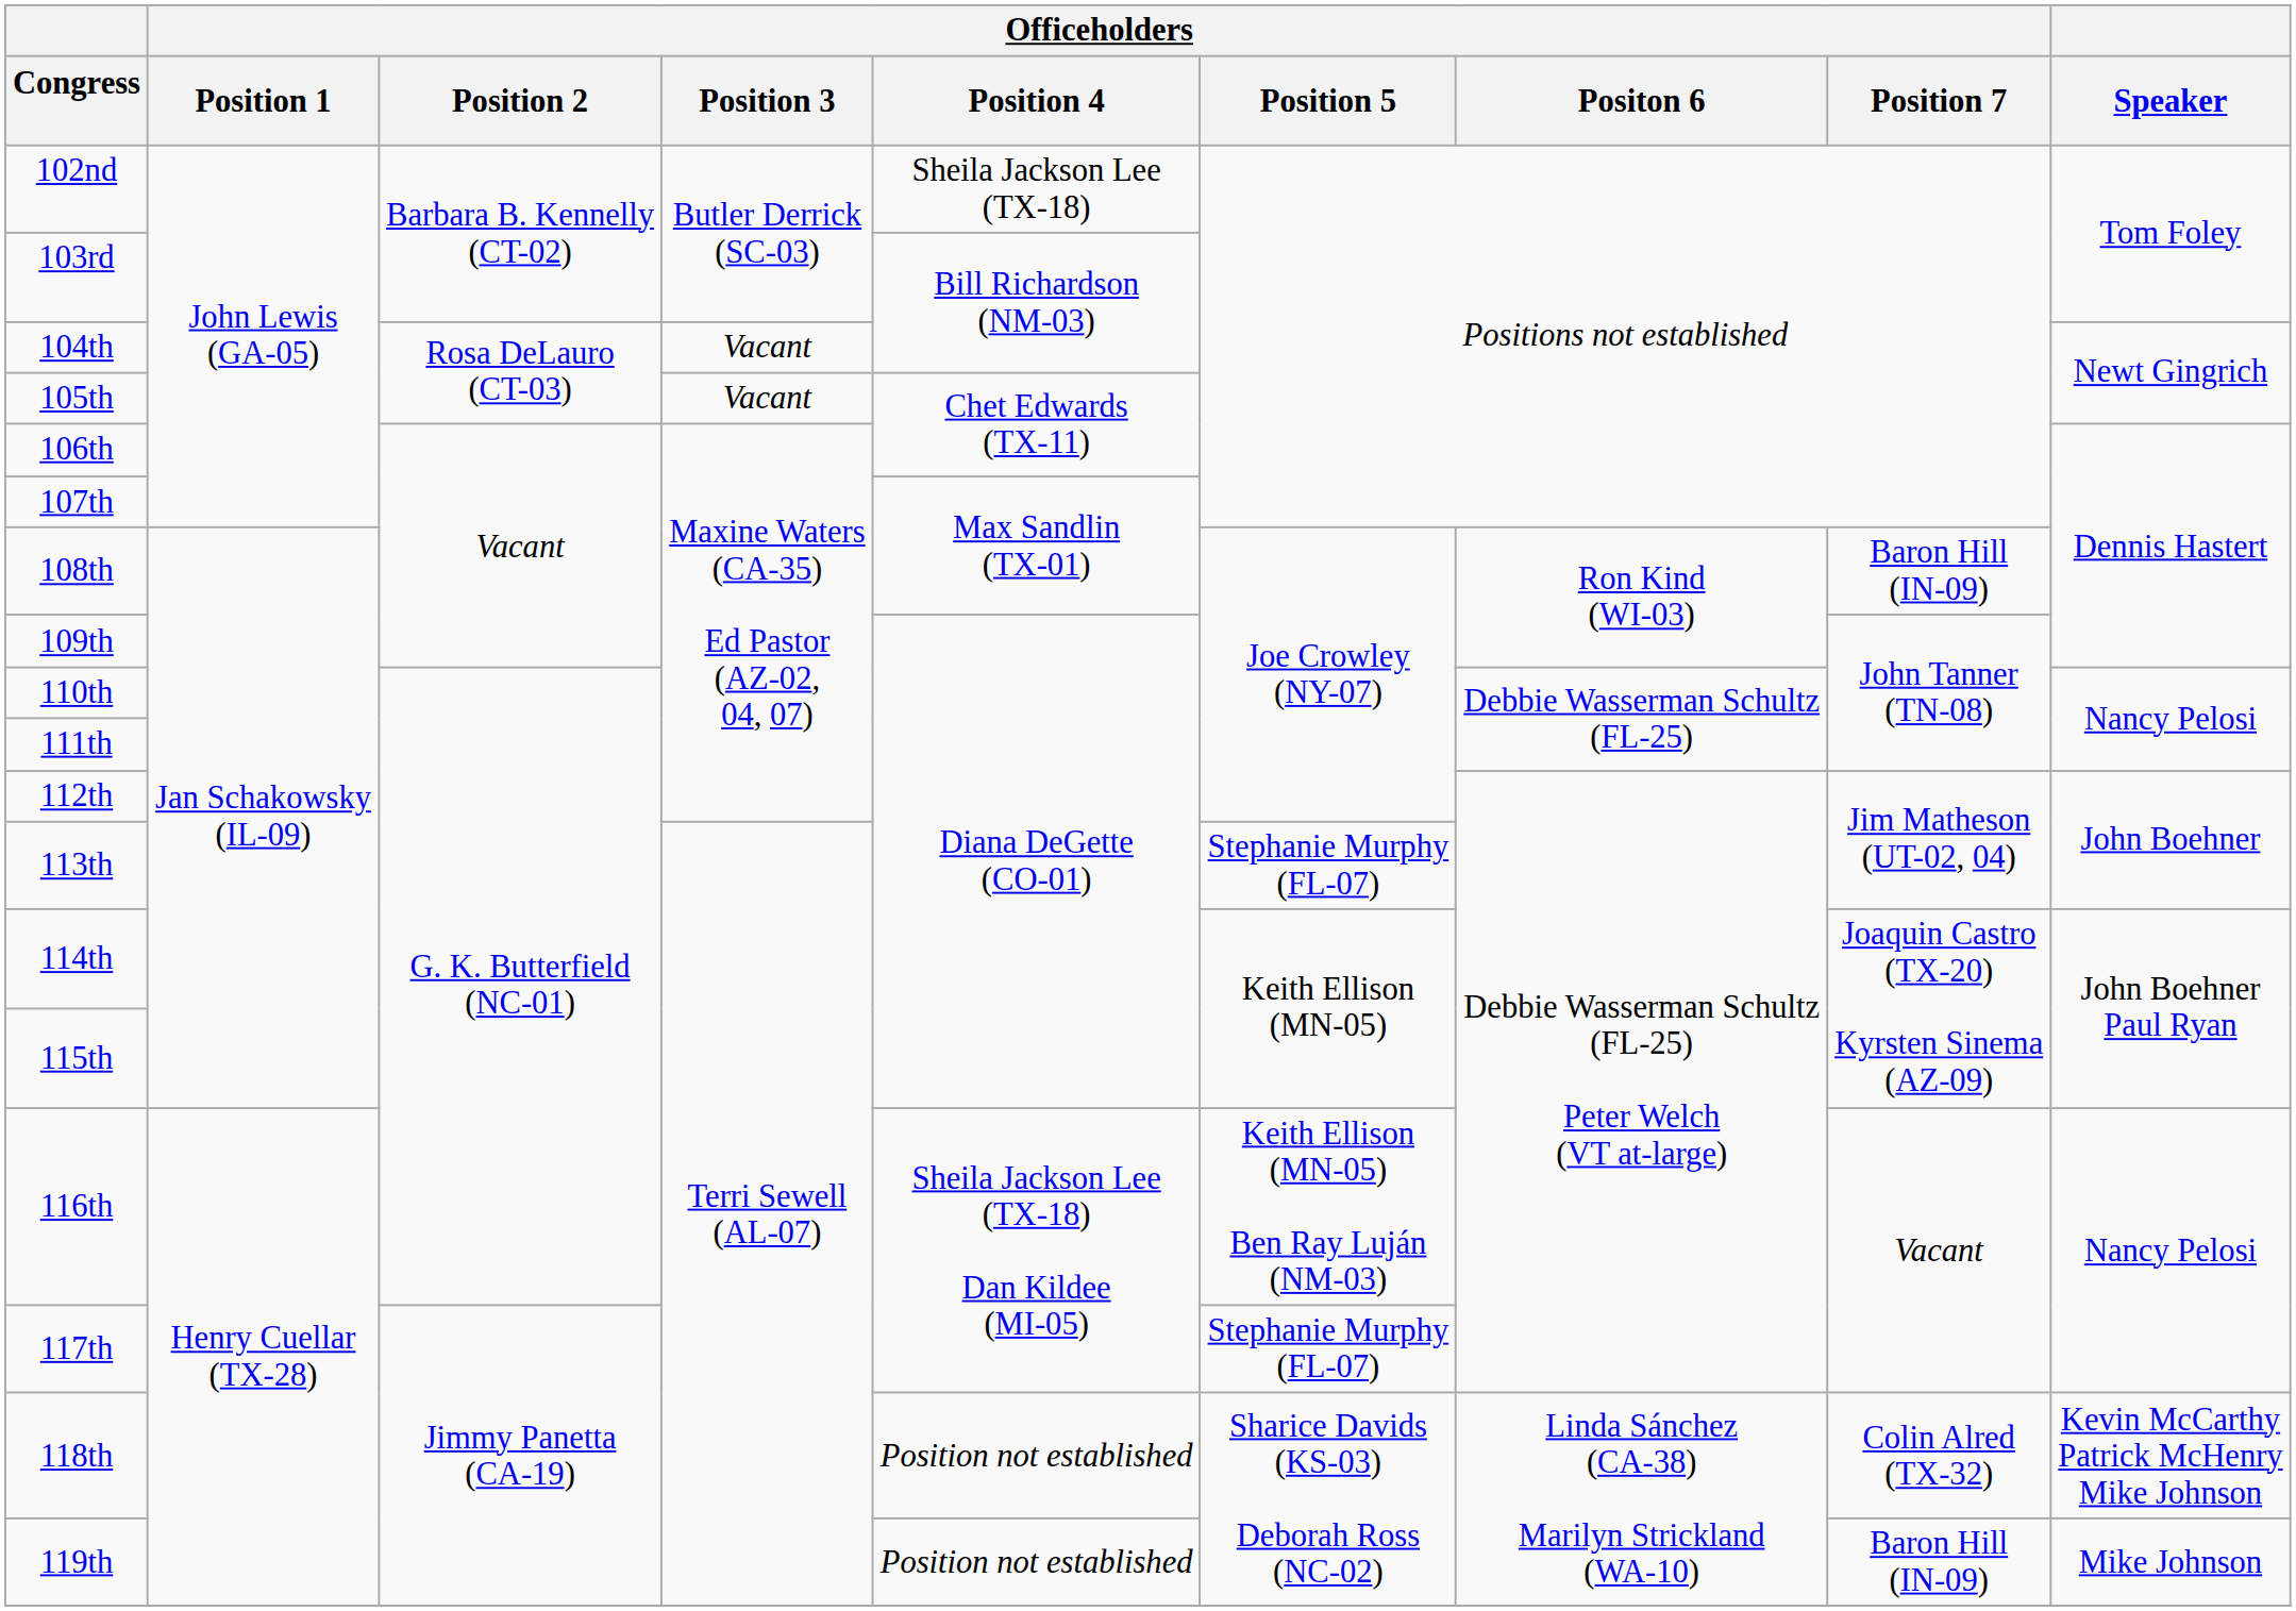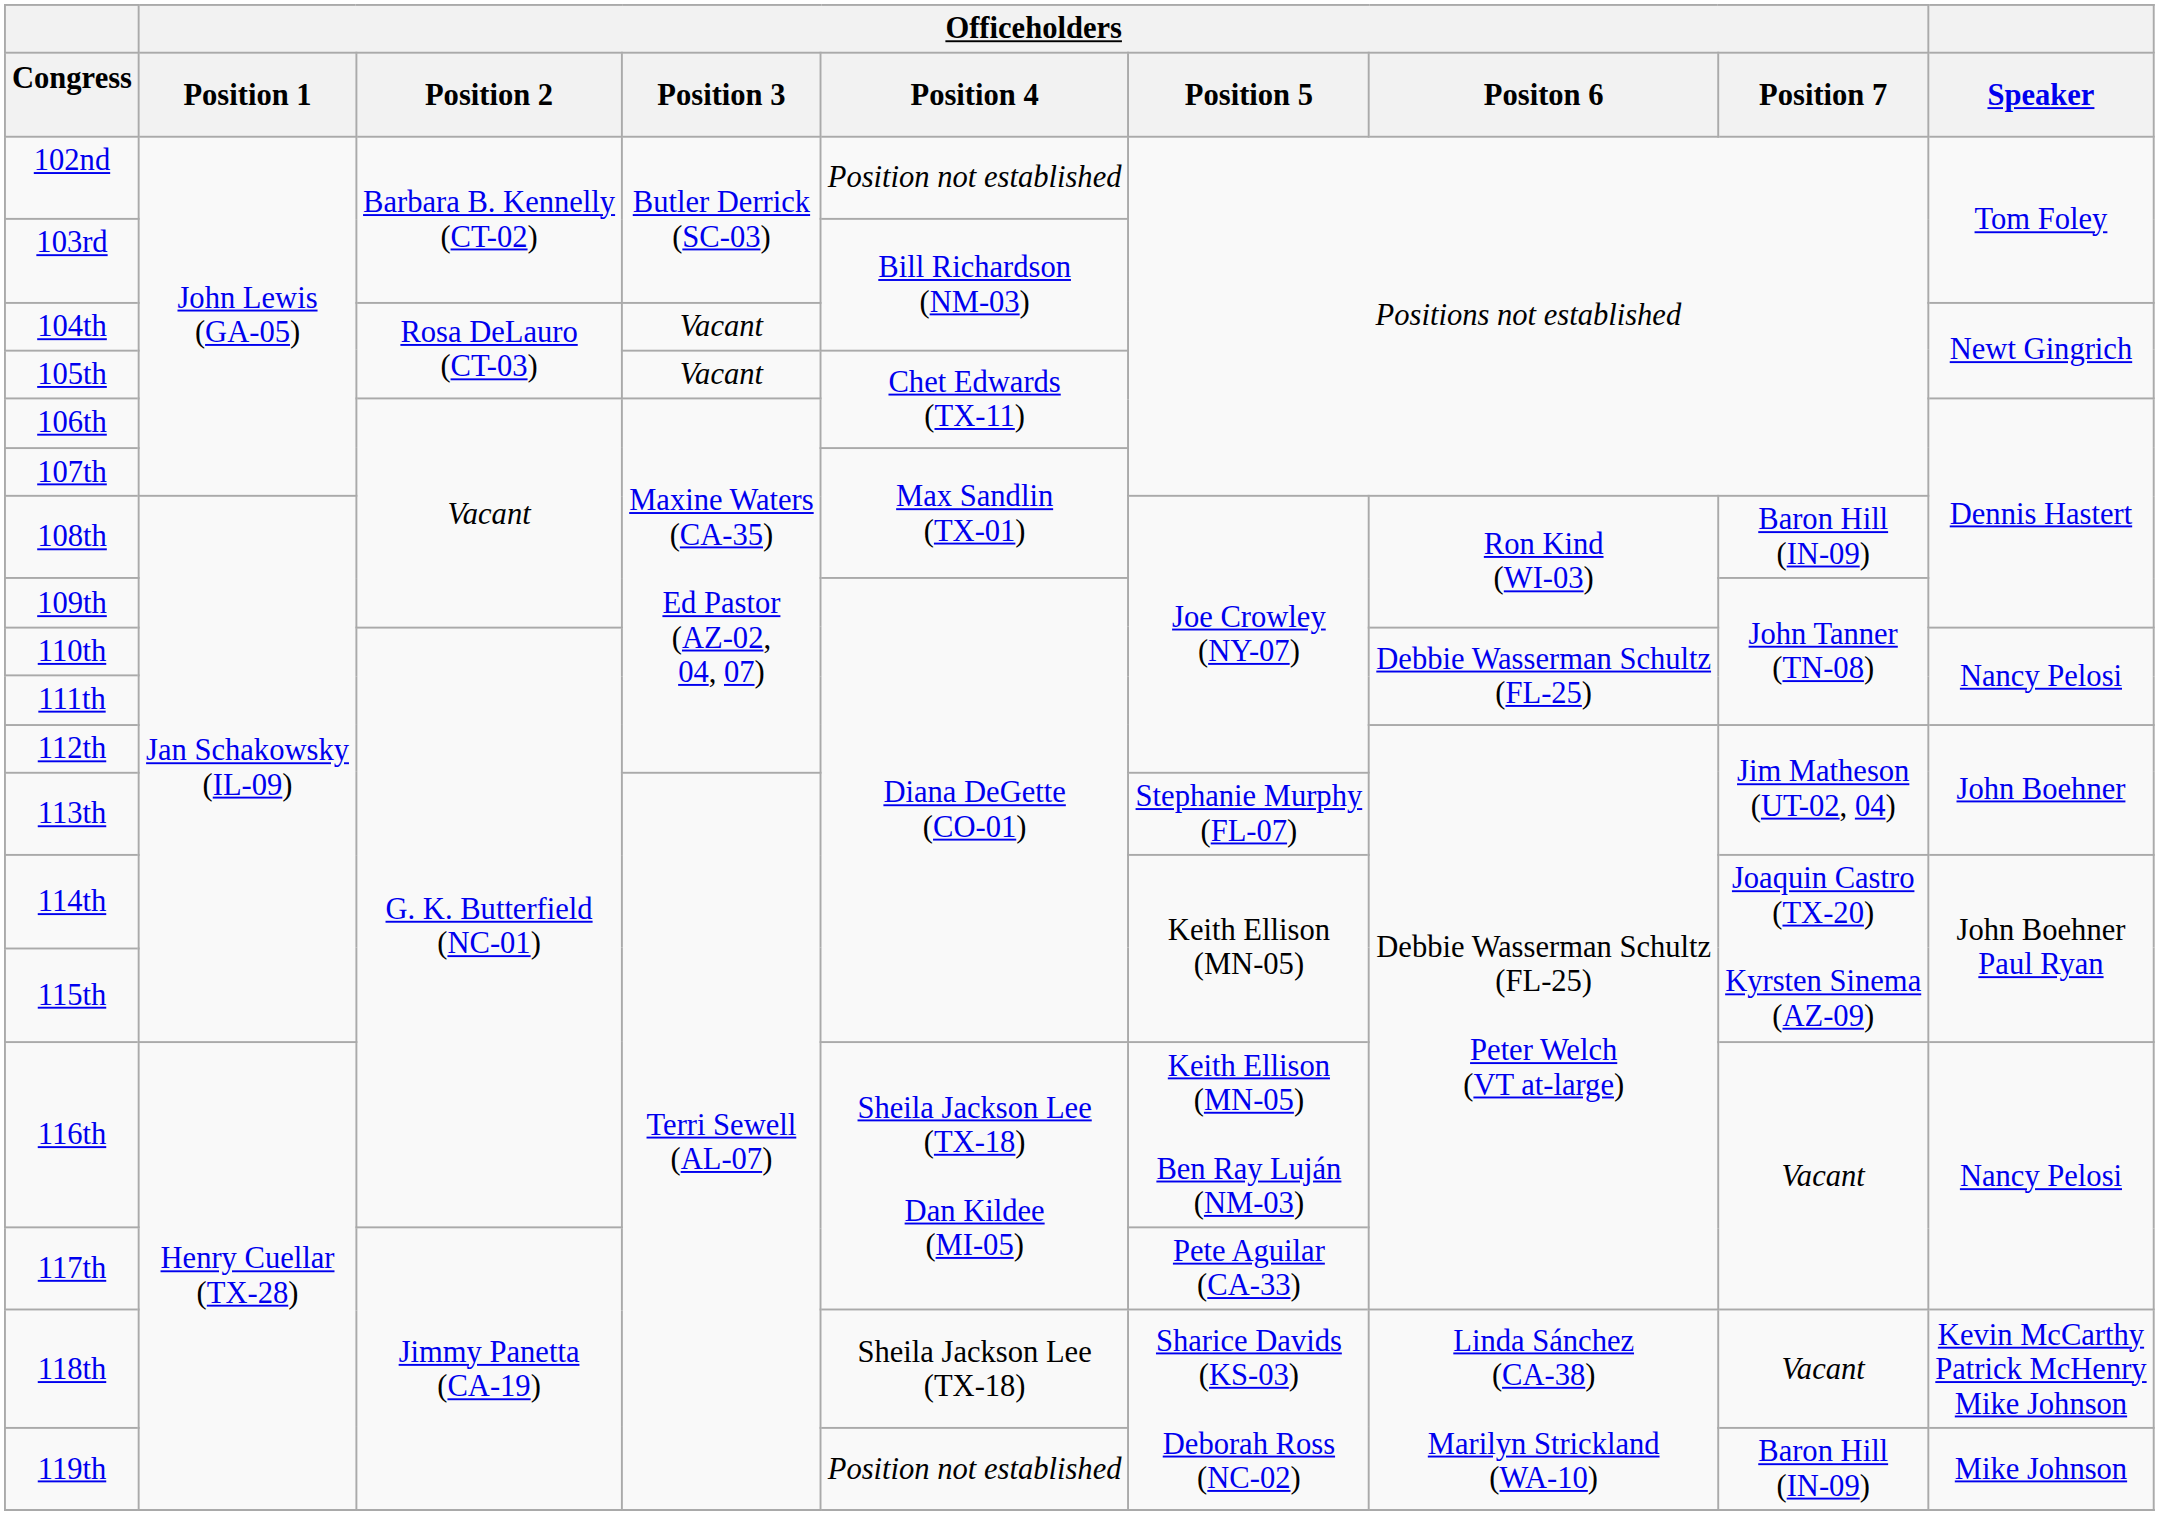 <table class="wikitable sortable" style="text-align:center">
 <tr>
 <th><br></th>
 <th colspan=7><u>Officeholders</u></th>
 <th></th>
 </tr>
 <tr>
 <th>Congress<br><br></th>
 <th>Position 1</th>
 <th>Position 2</th>
 <th>Position 3</th>
 <th>Position 4</th>
 <th>Position 5</th>
 <th>Positon 6</th>
 <th>Position 7<br></th>
 <th><a href='#'>Speaker</a><br></th>
 </tr>
 <tr>
 <td><a href='#'>102nd</a><br><br></td>
 <td rowspan=6><a href='#'>John Lewis</a><br>(<a href='#'>GA-05</a>)</td>
 <td rowspan=2><a href='#'>Barbara B. Kennelly</a><br>(<a href='#'>CT-02</a>)</td>
 <td rowspan=2><a href='#'>Butler Derrick</a><br>(<a href='#'>SC-03</a>)</td>
-<td>Sheila Jackson Lee <br>(TX-18)</td>
+<td><em>Position not established</em></td>
 <td rowspan=6; colspan=3><em>Positions not established</em></td>
 <td rowspan=2 ><a href='#'>Tom Foley</a><br></td>
 </tr>
 <tr>
 <td><a href='#'>103rd</a><br><br></td>
 <td rowspan=2><a href='#'>Bill Richardson</a><br>(<a href='#'>NM-03</a>)</td>
 </tr>
 <tr>
 <td><a href='#'>104th</a><br></td>
 <td rowspan=2><a href='#'>Rosa DeLauro</a><br>(<a href='#'>CT-03</a>)</td>
 <td><em>Vacant</em></td>
 <td rowspan=2 ><a href='#'>Newt Gingrich</a><br></td>
 </tr>
 <tr>
 <td><a href='#'>105th</a><br></td>
 <td><em>Vacant</em></td>
 <td rowspan=2><a href='#'>Chet Edwards</a><br>(<a href='#'>TX-11</a>)</td>
 </tr>
 <tr>
 <td><a href='#'>106th</a><br></td>
 <td rowspan=4><em>Vacant</em></td>
 <td rowspan=7><a href='#'>Maxine Waters</a><br>(<a href='#'>CA-35</a>)<br><br><a href='#'>Ed Pastor</a><br>(<a href='#'>AZ-02</a>,<br><a href='#'>04</a>, <a href='#'>07</a>)</td>
 <td rowspan=4 ><a href='#'>Dennis Hastert</a><br></td>
 </tr>
 <tr>
 <td><a href='#'>107th</a><br></td>
 <td rowspan=2><a href='#'>Max Sandlin</a><br>(<a href='#'>TX-01</a>)</td>
 </tr>
 <tr>
 <td><a href='#'>108th</a><br></td>
 <td rowspan=8><a href='#'>Jan Schakowsky</a><br>(<a href='#'>IL-09</a>)</td>
 <td rowspan=5><a href='#'>Joe Crowley</a><br>(<a href='#'>NY-07</a>)</td>
 <td rowspan=2><a href='#'>Ron Kind</a><br>(<a href='#'>WI-03</a>)</td>
 <td><a href='#'>Baron Hill</a><br>(<a href='#'>IN-09</a>)</td>
 </tr>
 <tr>
 <td><a href='#'>109th</a><br></td>
 <td rowspan=7><a href='#'>Diana DeGette</a><br>(<a href='#'>CO-01</a>)</td>
 <td rowspan=3><a href='#'>John Tanner</a><br>(<a href='#'>TN-08</a>)</td>
 </tr>
 <tr>
 <td><a href='#'>110th</a><br></td>
 <td rowspan=7><a href='#'>G. K. Butterfield</a><br>(<a href='#'>NC-01</a>)</td>
 <td rowspan=2><a href='#'>Debbie Wasserman Schultz</a><br>(<a href='#'>FL-25</a>)</td>
 <td rowspan=2 ><a href='#'>Nancy Pelosi</a><br></td>
 </tr>
 <tr>
 <td><a href='#'>111th</a><br></td>
 </tr>
 <tr>
 <td><a href='#'>112th</a><br></td>
 <td rowspan=6>Debbie Wasserman Schultz<br>(FL-25)<br><br><a href='#'>Peter Welch</a><br>(<a href='#'>VT at-large</a>)</td>
 <td rowspan=2><a href='#'>Jim Matheson</a><br>(<a href='#'>UT-02</a>, <a href='#'>04</a>)</td>
 <td rowspan=2 ><a href='#'>John Boehner</a><br></td>
 </tr>
 <tr>
 <td><a href='#'>113th</a><br></td>
 <td rowspan=7><a href='#'>Terri Sewell</a><br>(<a href='#'>AL-07</a>)</td>
 <td><a href='#'>Stephanie Murphy</a><br>(<a href='#'>FL-07</a>)</td>
 </tr>
 <tr>
 <td><a href='#'>114th</a><br></td>
 <td rowspan=2>Keith Ellison<br>(MN-05)</td>
 <td rowspan=2><a href='#'>Joaquin Castro</a><br>(<a href='#'>TX-20</a>)<br><br><a href='#'>Kyrsten Sinema</a><br>(<a href='#'>AZ-09</a>)</td>
 <td rowspan=2 >John Boehner<br><a href='#'>Paul Ryan</a><br></td>
 </tr>
 <tr>
 <td><a href='#'>115th</a><br></td>
 </tr>
 <tr>
 <td><a href='#'>116th</a><br></td>
 <td rowspan=4><a href='#'>Henry Cuellar</a><br>(<a href='#'>TX-28</a>)</td>
 <td rowspan=2><a href='#'>Sheila Jackson Lee</a><br>(<a href='#'>TX-18</a>)<br><br><a href='#'>Dan Kildee</a><br>(<a href='#'>MI-05</a>)</td>
 <td><a href='#'>Keith Ellison</a><br>(<a href='#'>MN-05</a>)<br><br><a href='#'>Ben Ray Luján</a><br>(<a href='#'>NM-03</a>)</td>
 <td rowspan=2><em>Vacant</em></td>
 <td rowspan=2 ><a href='#'>Nancy Pelosi</a><br></td>
 </tr>
 <tr>
 <td><a href='#'>117th</a><br></td>
 <td rowspan=3><a href='#'>Jimmy Panetta</a><br>(<a href='#'>CA-19</a>)</td>
-<td><a href='#'>Stephanie Murphy</a><br>(<a href='#'>FL-07</a>)</td>
+<td><a href='#'>Pete Aguilar</a><br>(<a href='#'>CA-33</a>)</td>
 </tr>
 <tr>
 <td><a href='#'>118th</a><br></td>
-<td><em>Position not established</em></td>
+<td>Sheila Jackson Lee <br>(TX-18)</td>
 <td rowspan=2><a href='#'>Sharice Davids</a><br>(<a href='#'>KS-03</a>)<br><br><a href='#'>Deborah Ross</a><br>(<a href='#'>NC-02</a>)</td>
 <td rowspan=2><a href='#'>Linda Sánchez</a><br>(<a href='#'>CA-38</a>)<br><br><a href='#'>Marilyn Strickland</a><br>(<a href='#'>WA-10</a>)</td>
-<td><a href='#'>Colin Alred</a><br>(<a href='#'>TX-32</a>)</td>
+<td><em>Vacant</em></td>
 <td><a href='#'>Kevin McCarthy</a><br><a href='#'>Patrick McHenry</a><br><a href='#'>Mike Johnson</a><br></td>
 </tr>
 <tr>
 <td><a href='#'>119th</a><br></td>
 <td><em>Position not established</em></td>
 <td><a href='#'>Baron Hill</a><br>(<a href='#'>IN-09</a>)</td>
 <td><a href='#'>Mike Johnson</a><br></td>
 </tr>
 <tr>
 </tr>
 </table>
